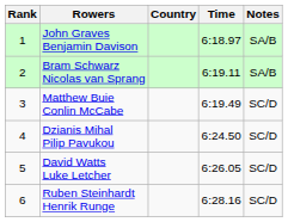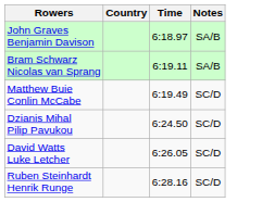 <table class="wikitable" style="text-align:center">
 <tr>
-<th>Rank</th>
 <th>Rowers</th>
 <th>Country</th>
 <th>Time</th>
 <th>Notes</th>
 </tr>
 <tr bgcolor=ccffcc>
-<td>1</td>
 <td align="left"><a href='#'>John Graves</a><br><a href='#'>Benjamin Davison</a></td>
 <td align="left"></td>
 <td>6:18.97</td>
 <td>SA/B</td>
 </tr>
 <tr bgcolor=ccffcc>
-<td>2</td>
 <td align="left"><a href='#'>Bram Schwarz</a><br><a href='#'>Nicolas van Sprang</a></td>
 <td align="left"></td>
 <td>6:19.11</td>
 <td>SA/B</td>
 </tr>
 <tr>
-<td>3</td>
 <td align="left"><a href='#'>Matthew Buie</a><br><a href='#'>Conlin McCabe</a></td>
 <td align="left"></td>
 <td>6:19.49</td>
 <td>SC/D</td>
 </tr>
 <tr>
-<td>4</td>
 <td align="left"><a href='#'>Dzianis Mihal</a><br><a href='#'>Pilip Pavukou</a></td>
 <td align="left"></td>
 <td>6:24.50</td>
 <td>SC/D</td>
 </tr>
 <tr>
-<td>5</td>
 <td align="left"><a href='#'>David Watts</a><br><a href='#'>Luke Letcher</a></td>
 <td align="left"></td>
 <td>6:26.05</td>
 <td>SC/D</td>
 </tr>
 <tr>
-<td>6</td>
 <td align="left"><a href='#'>Ruben Steinhardt</a><br><a href='#'>Henrik Runge</a></td>
 <td align="left"></td>
 <td>6:28.16</td>
 <td>SC/D</td>
 </tr>
 </table>
